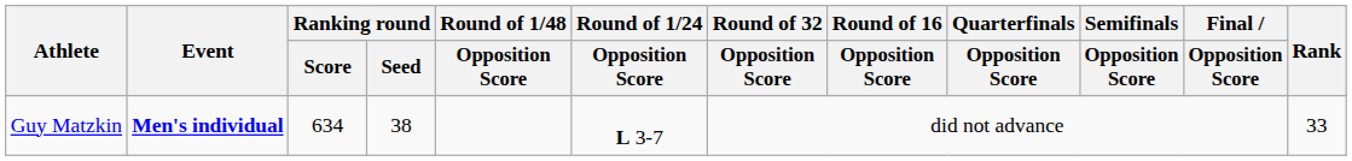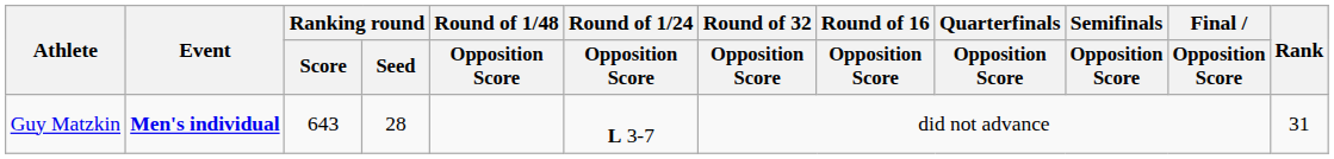 <table class="wikitable" style="font-size:90%;">
 <tr>
 <th rowspan="2">Athlete</th>
 <th rowspan="2">Event</th>
 <th colspan="2">Ranking round</th>
 <th>Round of 1/48</th>
 <th>Round of 1/24</th>
 <th>Round of 32</th>
 <th>Round of 16</th>
 <th>Quarterfinals</th>
 <th>Semifinals</th>
 <th>Final / </th>
 <th rowspan=2>Rank</th>
 </tr>
 <tr style="font-size:95%">
 <th>Score</th>
 <th>Seed</th>
 <th>Opposition<br>Score</th>
 <th>Opposition<br>Score</th>
 <th>Opposition<br>Score</th>
 <th>Opposition<br>Score</th>
 <th>Opposition<br>Score</th>
 <th>Opposition<br>Score</th>
 <th>Opposition<br>Score</th>
 </tr>
 <tr align=center>
 <td align=left><a href='#'>Guy Matzkin</a></td>
 <td><strong><a href='#'>Men's individual</a></strong></td>
-<td>634</td>
-<td>38</td>
+<td>643</td>
+<td>28</td>
 <td></td>
 <td><br><strong>L</strong> 3-7</td>
 <td colspan="5">did not advance</td>
-<td>33</td>
+<td>31</td>
 </tr>
 </table>
